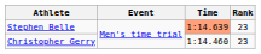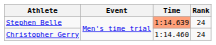 <table class="wikitable" style="font-size:90%;">
 <tr>
 <th>Athlete</th>
 <th>Event</th>
 <th>Time</th>
 <th>Rank</th>
 </tr>
 <tr align=center>
 <td align=left><a href='#'>Stephen Belle</a></td>
 <td align=left rowspan=2><a href='#'>Men's time trial</a></td>
 <td style="background: lightsalmon;">1:14.639</td>
-<td>23</td>
+<td>24</td>
 </tr>
 <tr align=center>
 <td align=left><a href='#'>Christopher Gerry</a></td>
 <td>1:14.460</td>
-<td>23</td>
+<td>24</td>
 </tr>
 </table>
